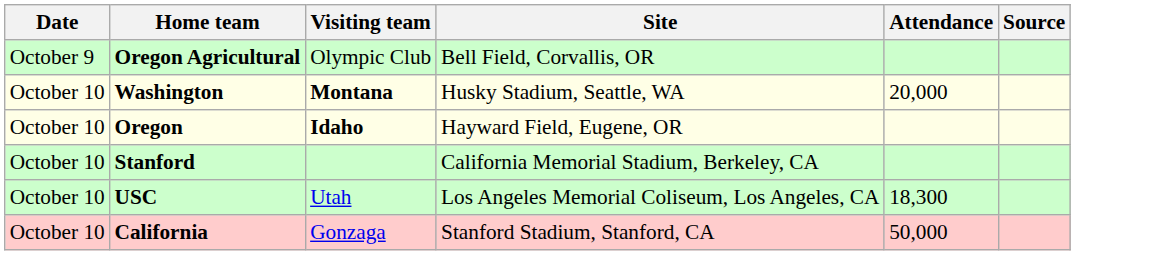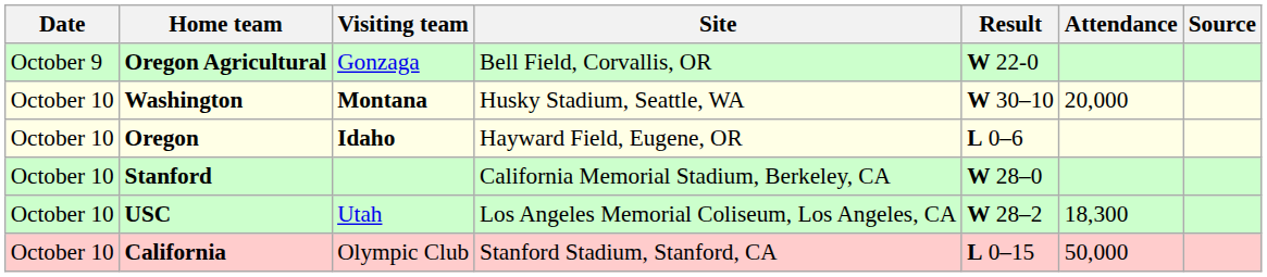 <table class="wikitable" style="font-size:95%;">
 <tr>
 <th>Date</th>
 <th>Home team</th>
 <th>Visiting team</th>
 <th>Site</th>
+<th>Result</th>
 <th>Attendance</th>
 <th class="unsortable">Source</th>
 </tr>
 <tr bgcolor=ccffcc>
 <td>October 9</td>
 <td><strong>Oregon Agricultural</strong></td>
-<td>Olympic Club</td>
+<td><a href='#'>Gonzaga</a></td>
 <td>Bell Field, Corvallis, OR</td>
+<td><strong>W</strong> 22-0</td>
 <td></td>
 <td></td>
 </tr>
 <tr bgcolor=#ffffe6>
 <td>October 10</td>
 <td><strong>Washington</strong></td>
 <td><strong>Montana</strong></td>
 <td>Husky Stadium, Seattle, WA</td>
+<td><strong>W</strong> 30–10</td>
 <td>20,000</td>
 <td></td>
 </tr>
 <tr bgcolor=#ffffe6>
 <td>October 10</td>
 <td><strong>Oregon</strong></td>
 <td><strong>Idaho</strong></td>
 <td>Hayward Field, Eugene, OR</td>
+<td><strong>L</strong> 0–6</td>
 <td></td>
 <td></td>
 </tr>
 <tr bgcolor=ccffcc>
 <td>October 10</td>
 <td><strong>Stanford</strong></td>
 <td></td>
 <td>California Memorial Stadium, Berkeley, CA</td>
+<td><strong>W</strong> 28–0</td>
 <td></td>
 <td></td>
 </tr>
 <tr bgcolor=ccffcc>
 <td>October 10</td>
 <td><strong>USC</strong></td>
 <td><a href='#'>Utah</a></td>
 <td>Los Angeles Memorial Coliseum, Los Angeles, CA</td>
+<td><strong>W</strong> 28–2</td>
 <td>18,300</td>
 <td></td>
 </tr>
 <tr bgcolor=#ffcccc>
 <td>October 10</td>
 <td><strong>California</strong></td>
-<td><a href='#'>Gonzaga</a></td>
+<td>Olympic Club</td>
 <td>Stanford Stadium, Stanford, CA</td>
+<td><strong>L</strong> 0–15</td>
 <td>50,000</td>
 <td></td>
 </tr>
 </table>
